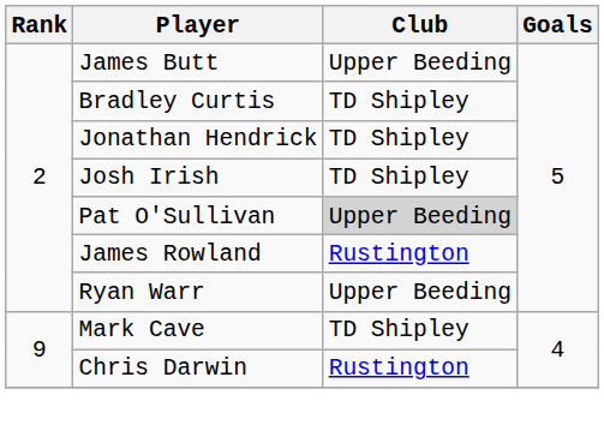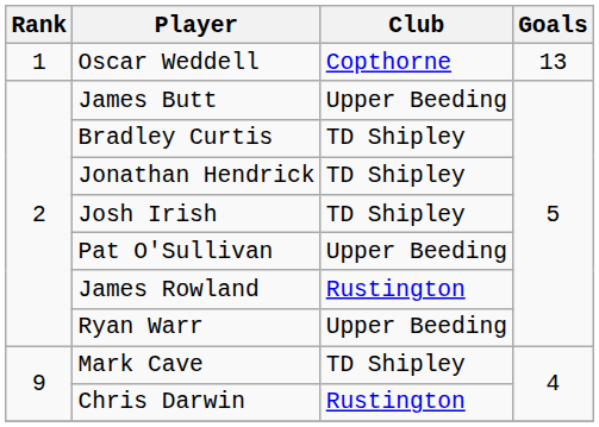 <table class="wikitable" style="text-align:center">
 <tr>
 <th>Rank</th>
 <th>Player</th>
 <th>Club</th>
 <th>Goals</th>
+</tr>
+<tr>
+<td>1</td>
+<td align="left">Oscar Weddell</td>
+<td align="left"><a href='#'>Copthorne</a></td>
+<td>13</td>
 </tr>
 <tr>
 <td rowspan=7>2</td>
 <td align="left">James Butt</td>
 <td align="left">Upper Beeding</td>
 <td rowspan=7>5</td>
 </tr>
 <tr>
 <td align="left">Bradley Curtis</td>
 <td align="left">TD Shipley</td>
 </tr>
 <tr>
 <td align="left">Jonathan Hendrick</td>
 <td align="left">TD Shipley</td>
 </tr>
 <tr>
 <td align="left">Josh Irish</td>
 <td align="left">TD Shipley</td>
 </tr>
 <tr>
 <td align="left">Pat O'Sullivan</td>
-<td align="left" style="background: lightgrey;">Upper Beeding</td>
+<td align="left">Upper Beeding</td>
 </tr>
 <tr>
 <td align="left">James Rowland</td>
 <td align="left"><a href='#'>Rustington</a></td>
 </tr>
 <tr>
 <td align="left">Ryan Warr</td>
 <td align="left">Upper Beeding</td>
 </tr>
 <tr>
 <td rowspan=2>9</td>
 <td align="left">Mark Cave</td>
 <td align="left">TD Shipley</td>
 <td rowspan=2>4</td>
 </tr>
 <tr>
 <td align="left">Chris Darwin</td>
 <td align="left"><a href='#'>Rustington</a></td>
 </tr>
 <tr>
 </tr>
 </table>
